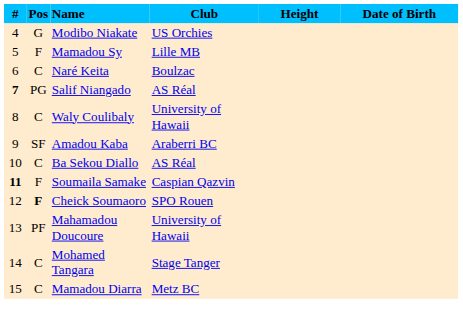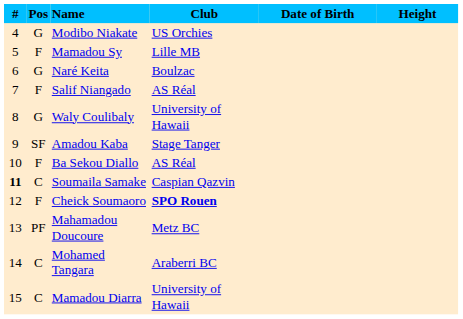 <table border=0 cellpadding=2 cellspacing=0  |- bgcolor=#FFECCE style="text-align:center; font-size:90%;" width=80%>
 <tr bgcolor=#00BFFF>
 <th width=5%>#</th>
 <th width=5%>Pos</th>
 <th width=22% align=left>Name</th>
 <th width=24%>Club</th>
+<th width=26%>Date of Birth</th>
 <th width=18%>Height</th>
-<th width=26%>Date of Birth</th>
 </tr>
 <tr>
 <td>4</td>
 <td>G</td>
 <td align=left><a href='#'>Modibo Niakate</a></td>
 <td align=left> <a href='#'>US Orchies</a></td>
+<td align=left></td>
 <td></td>
-<td align=left></td>
 </tr>
 <tr>
 <td>5</td>
 <td>F</td>
 <td align=left><a href='#'>Mamadou Sy</a></td>
 <td align=left> <a href='#'>Lille MB</a></td>
+<td align=left></td>
 <td></td>
-<td align=left></td>
 </tr>
 <tr>
 <td>6</td>
-<td>C</td>
+<td>G</td>
 <td align=left><a href='#'>Naré Keita</a></td>
 <td align=left> <a href='#'>Boulzac</a></td>
+<td align=left></td>
 <td></td>
-<td align=left></td>
 </tr>
 <tr>
-<td><strong>7</strong></td>
-<td>PG</td>
+<td>7</td>
+<td>F</td>
 <td align=left><a href='#'>Salif Niangado</a></td>
 <td align=left> <a href='#'>AS Réal</a></td>
+<td align=left></td>
 <td></td>
-<td align=left></td>
 </tr>
 <tr>
 <td>8</td>
-<td>C</td>
+<td>G</td>
 <td align=left><a href='#'>Waly Coulibaly</a></td>
 <td align=left> <a href='#'>University of Hawaii</a></td>
+<td align=left></td>
 <td></td>
-<td align=left></td>
 </tr>
 <tr>
 <td>9</td>
 <td>SF</td>
 <td align=left><a href='#'>Amadou Kaba</a></td>
-<td align=left> <a href='#'>Araberri BC</a></td>
+<td align=left> <a href='#'>Stage Tanger</a></td>
+<td align=left></td>
 <td></td>
-<td align=left></td>
 </tr>
 <tr>
 <td>10</td>
-<td>C</td>
+<td>F</td>
 <td align=left><a href='#'>Ba Sekou Diallo</a></td>
 <td align=left> <a href='#'>AS Réal</a></td>
+<td align=left></td>
 <td></td>
-<td align=left></td>
 </tr>
 <tr>
 <td><strong>11</strong></td>
-<td>F</td>
+<td>C</td>
 <td align=left><a href='#'>Soumaila Samake</a></td>
 <td align=left> <a href='#'>Caspian Qazvin</a></td>
+<td align=left></td>
 <td></td>
-<td align=left></td>
 </tr>
 <tr>
 <td>12</td>
-<td><strong>F</strong></td>
+<td>F</td>
 <td align=left><a href='#'>Cheick Soumaoro</a></td>
-<td align=left> <a href='#'>SPO Rouen</a></td>
+<td align=left><strong> <a href='#'>SPO Rouen</a></strong></td>
+<td align=left></td>
 <td></td>
-<td align=left></td>
 </tr>
 <tr>
 <td>13</td>
 <td>PF</td>
 <td align=left><a href='#'>Mahamadou Doucoure</a></td>
-<td align=left> <a href='#'>University of Hawaii</a></td>
+<td align=left> <a href='#'>Metz BC</a></td>
+<td align=left></td>
 <td></td>
-<td align=left></td>
 </tr>
 <tr>
 <td>14</td>
 <td>C</td>
 <td align=left><a href='#'>Mohamed Tangara</a></td>
-<td align=left> <a href='#'>Stage Tanger</a></td>
+<td align=left> <a href='#'>Araberri BC</a></td>
+<td align=left></td>
 <td></td>
-<td align=left></td>
 </tr>
 <tr>
 <td>15</td>
 <td>C</td>
 <td align=left><a href='#'>Mamadou Diarra</a></td>
-<td align=left> <a href='#'>Metz BC</a></td>
+<td align=left> <a href='#'>University of Hawaii</a></td>
+<td align=left></td>
 <td></td>
-<td align=left></td>
 </tr>
 </table>
